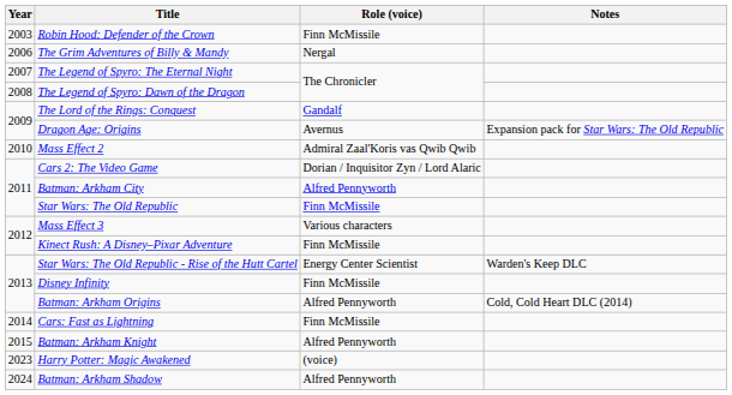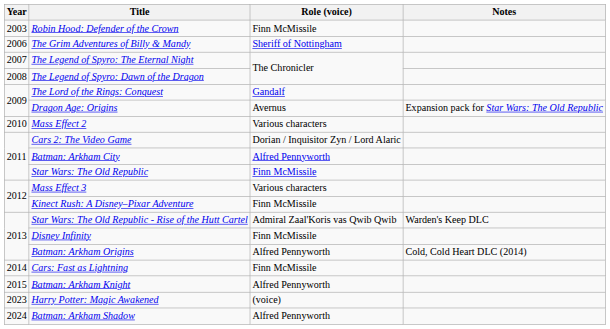 <table class="wikitable sortable">
 <tr>
 <th>Year</th>
 <th>Title</th>
 <th>Role (voice)</th>
 <th class="unsortable">Notes</th>
 </tr>
 <tr>
 <td>2003</td>
 <td><em><a href='#'>Robin Hood: Defender of the Crown</a></em></td>
 <td>Finn McMissile</td>
 <td></td>
 </tr>
 <tr>
 <td>2006</td>
 <td><em><a href='#'>The Grim Adventures of Billy & Mandy</a></em></td>
-<td>Nergal</td>
+<td><a href='#'>Sheriff of Nottingham</a></td>
 <td></td>
 </tr>
 <tr>
 <td>2007</td>
 <td><em><a href='#'>The Legend of Spyro: The Eternal Night</a></em></td>
 <td rowspan=2>The Chronicler</td>
 <td></td>
 </tr>
 <tr>
 <td>2008</td>
 <td><em><a href='#'>The Legend of Spyro: Dawn of the Dragon</a></em></td>
 <td></td>
 </tr>
 <tr>
 <td rowspan=2>2009</td>
 <td><em><a href='#'>The Lord of the Rings: Conquest</a></em></td>
 <td><a href='#'>Gandalf</a></td>
 <td></td>
 </tr>
 <tr>
 <td><em><a href='#'>Dragon Age: Origins</a></em></td>
 <td>Avernus</td>
 <td>Expansion pack for <em><a href='#'>Star Wars: The Old Republic</a></em></td>
 </tr>
 <tr>
 <td>2010</td>
 <td><em><a href='#'>Mass Effect 2</a></em></td>
-<td>Admiral Zaal'Koris vas Qwib Qwib</td>
+<td>Various characters</td>
 <td></td>
 </tr>
 <tr>
 <td rowspan=3>2011</td>
 <td><em><a href='#'>Cars 2: The Video Game</a></em></td>
 <td>Dorian / Inquisitor Zyn / Lord Alaric</td>
 <td></td>
 </tr>
 <tr>
 <td><em><a href='#'>Batman: Arkham City</a></em></td>
 <td><a href='#'>Alfred Pennyworth</a></td>
 <td></td>
 </tr>
 <tr>
 <td><em><a href='#'>Star Wars: The Old Republic</a></em></td>
 <td><a href='#'>Finn McMissile</a></td>
 <td></td>
 </tr>
 <tr>
 <td rowspan=2>2012</td>
 <td><em><a href='#'>Mass Effect 3</a></em></td>
 <td>Various characters</td>
 <td></td>
 </tr>
 <tr>
 <td><em><a href='#'>Kinect Rush: A Disney–Pixar Adventure</a></em></td>
 <td>Finn McMissile</td>
 <td></td>
 </tr>
 <tr>
 <td rowspan=3>2013</td>
 <td><em><a href='#'>Star Wars: The Old Republic - Rise of the Hutt Cartel</a></em></td>
-<td>Energy Center Scientist</td>
+<td>Admiral Zaal'Koris vas Qwib Qwib</td>
 <td>Warden's Keep DLC</td>
 </tr>
 <tr>
 <td><em><a href='#'>Disney Infinity</a></em></td>
 <td>Finn McMissile</td>
 <td></td>
 </tr>
 <tr>
 <td><em><a href='#'>Batman: Arkham Origins</a></em></td>
 <td>Alfred Pennyworth</td>
 <td>Cold, Cold Heart DLC (2014)</td>
 </tr>
 <tr>
 <td>2014</td>
 <td><em><a href='#'>Cars: Fast as Lightning</a></em></td>
 <td>Finn McMissile</td>
 <td></td>
 </tr>
 <tr>
 <td>2015</td>
 <td><em><a href='#'>Batman: Arkham Knight</a></em></td>
 <td>Alfred Pennyworth</td>
 <td></td>
 </tr>
 <tr>
 <td>2023</td>
 <td><em><a href='#'>Harry Potter: Magic Awakened</a></em></td>
 <td>(voice)</td>
 <td></td>
 </tr>
 <tr>
 <td>2024</td>
 <td><em><a href='#'>Batman: Arkham Shadow</a></em></td>
 <td>Alfred Pennyworth</td>
 <td></td>
 </tr>
 </table>
